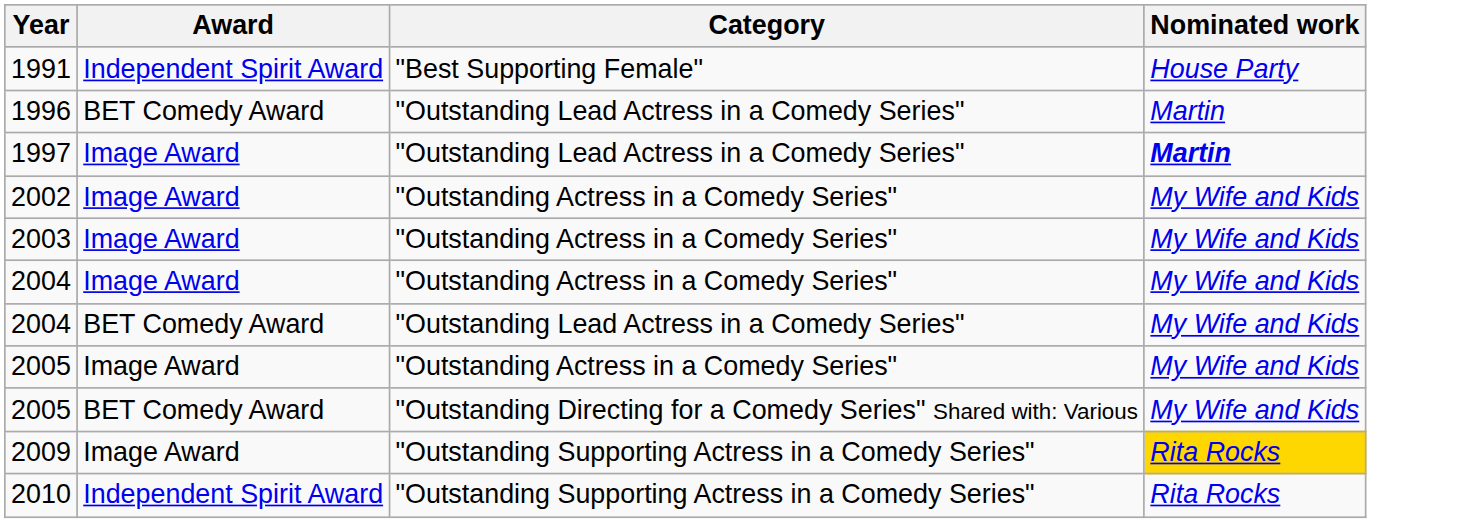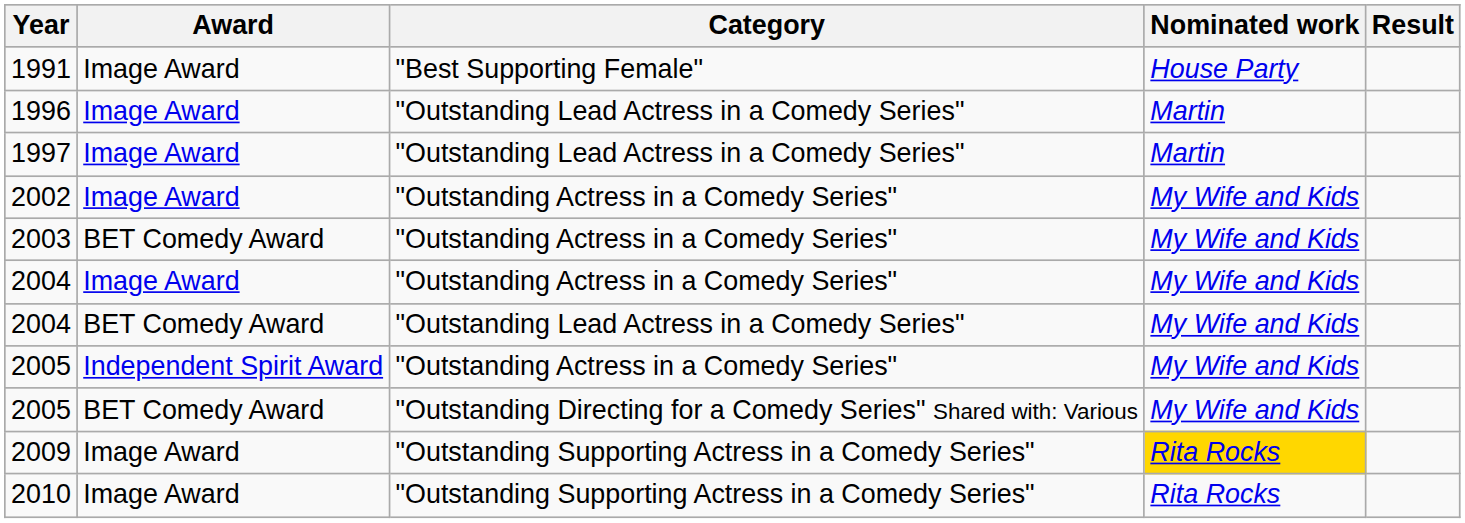 <table class="wikitable">
 <tr>
 <th>Year</th>
 <th>Award</th>
 <th>Category</th>
 <th>Nominated work</th>
+<th>Result</th>
 </tr>
 <tr>
 <td>1991</td>
-<td><a href='#'>Independent Spirit Award</a></td>
+<td>Image Award</td>
 <td>"Best Supporting Female"</td>
 <td><em><a href='#'>House Party</a></em></td>
+<td></td>
 </tr>
 <tr>
 <td>1996</td>
-<td>BET Comedy Award</td>
+<td><a href='#'>Image Award</a></td>
 <td>"Outstanding Lead Actress in a Comedy Series"</td>
 <td><em><a href='#'>Martin</a></em></td>
+<td></td>
 </tr>
 <tr>
 <td>1997</td>
 <td><a href='#'>Image Award</a></td>
 <td>"Outstanding Lead Actress in a Comedy Series"</td>
-<td><strong><em><a href='#'>Martin</a></em></strong></td>
+<td><em><a href='#'>Martin</a></em></td>
+<td></td>
 </tr>
 <tr>
 <td>2002</td>
 <td><a href='#'>Image Award</a></td>
 <td>"Outstanding Actress in a Comedy Series"</td>
 <td><em><a href='#'>My Wife and Kids</a></em></td>
+<td></td>
 </tr>
 <tr>
 <td>2003</td>
-<td><a href='#'>Image Award</a></td>
+<td>BET Comedy Award</td>
 <td>"Outstanding Actress in a Comedy Series"</td>
 <td><em><a href='#'>My Wife and Kids</a></em></td>
+<td></td>
 </tr>
 <tr>
 <td>2004</td>
 <td><a href='#'>Image Award</a></td>
 <td>"Outstanding Actress in a Comedy Series"</td>
 <td><em><a href='#'>My Wife and Kids</a></em></td>
+<td></td>
 </tr>
 <tr>
 <td>2004</td>
 <td>BET Comedy Award</td>
 <td>"Outstanding Lead Actress in a Comedy Series"</td>
 <td><em><a href='#'>My Wife and Kids</a></em></td>
+<td></td>
 </tr>
 <tr>
 <td>2005</td>
-<td>Image Award</td>
+<td><a href='#'>Independent Spirit Award</a></td>
 <td>"Outstanding Actress in a Comedy Series"</td>
 <td><em><a href='#'>My Wife and Kids</a></em></td>
+<td></td>
 </tr>
 <tr>
 <td>2005</td>
 <td>BET Comedy Award</td>
 <td>"Outstanding Directing for a Comedy Series" <small>Shared with: Various</small></td>
 <td><em><a href='#'>My Wife and Kids</a></em></td>
+<td></td>
 </tr>
 <tr>
 <td>2009</td>
 <td>Image Award</td>
 <td>"Outstanding Supporting Actress in a Comedy Series"</td>
 <td style="background: gold;"><em><a href='#'>Rita Rocks</a></em></td>
+<td></td>
 </tr>
 <tr>
 <td>2010</td>
-<td><a href='#'>Independent Spirit Award</a></td>
+<td>Image Award</td>
 <td>"Outstanding Supporting Actress in a Comedy Series"</td>
 <td><em><a href='#'>Rita Rocks</a></em></td>
+<td></td>
 </tr>
 </table>
